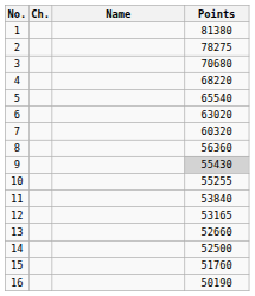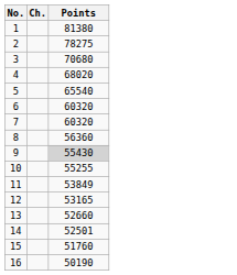 <table class="wikitable" style="text-align: center;">
 <tr>
 <th>No.</th>
 <th>Ch.</th>
-<th align="left"; width=160>Name</th>
 <th width=75>Points</th>
 </tr>
 <tr>
 <td>1</td>
 <td></td>
-<td style="text-align:left;"></td>
 <td>81380</td>
 </tr>
 <tr>
 <td>2</td>
 <td></td>
-<td style="text-align:left;"></td>
 <td>78275</td>
 </tr>
 <tr>
 <td>3</td>
 <td></td>
-<td style="text-align:left;"></td>
 <td>70680</td>
 </tr>
 <tr>
 <td>4</td>
 <td></td>
-<td style="text-align:left;"></td>
-<td>68220</td>
+<td>68020</td>
 </tr>
 <tr>
 <td>5</td>
 <td></td>
-<td style="text-align:left;"></td>
 <td>65540</td>
 </tr>
 <tr>
 <td>6</td>
 <td></td>
-<td style="text-align:left;"></td>
-<td>63020</td>
+<td>60320</td>
 </tr>
 <tr>
 <td>7</td>
 <td></td>
-<td style="text-align:left;"></td>
 <td>60320</td>
 </tr>
 <tr>
 <td>8</td>
 <td></td>
-<td style="text-align:left;"></td>
 <td>56360</td>
 </tr>
 <tr>
 <td>9</td>
 <td></td>
-<td style="text-align:left;"></td>
 <td style="background: lightgrey;">55430</td>
 </tr>
 <tr>
 <td>10</td>
 <td></td>
-<td style="text-align:left;"></td>
 <td>55255</td>
 </tr>
 <tr>
 <td>11</td>
 <td></td>
-<td style="text-align:left;"></td>
-<td>53840</td>
+<td>53849</td>
 </tr>
 <tr>
 <td>12</td>
 <td></td>
-<td style="text-align:left;"></td>
 <td>53165</td>
 </tr>
 <tr>
 <td>13</td>
 <td></td>
-<td style="text-align:left;"></td>
 <td>52660</td>
 </tr>
 <tr>
 <td>14</td>
 <td></td>
-<td style="text-align:left;"></td>
-<td>52500</td>
+<td>52501</td>
 </tr>
 <tr>
 <td>15</td>
 <td></td>
-<td style="text-align:left;"></td>
 <td>51760</td>
 </tr>
 <tr>
 <td>16</td>
 <td></td>
-<td style="text-align:left;"></td>
 <td>50190</td>
 </tr>
 </table>
